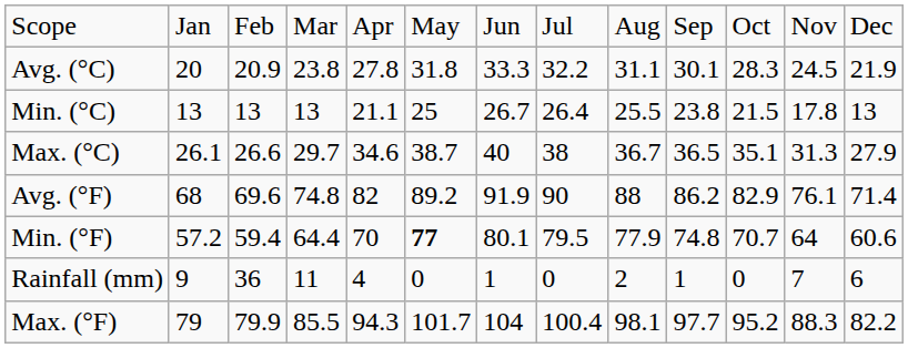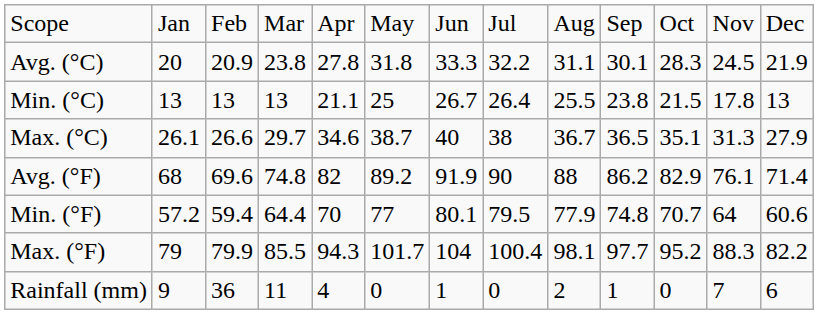 <table class="wikitable">
 <tr>
 <td>Scope</td>
 <td>Jan</td>
 <td>Feb</td>
 <td>Mar</td>
 <td>Apr</td>
 <td>May</td>
 <td>Jun</td>
 <td>Jul</td>
 <td>Aug</td>
 <td>Sep</td>
 <td>Oct</td>
 <td>Nov</td>
 <td>Dec</td>
 </tr>
 <tr>
 <td>Avg.  (°C)</td>
 <td>20</td>
 <td>20.9</td>
 <td>23.8</td>
 <td>27.8</td>
 <td>31.8</td>
 <td>33.3</td>
 <td>32.2</td>
 <td>31.1</td>
 <td>30.1</td>
 <td>28.3</td>
 <td>24.5</td>
 <td>21.9</td>
 </tr>
 <tr>
 <td>Min.  (°C)</td>
 <td>13</td>
 <td>13</td>
 <td>13</td>
 <td>21.1</td>
 <td>25</td>
 <td>26.7</td>
 <td>26.4</td>
 <td>25.5</td>
 <td>23.8</td>
 <td>21.5</td>
 <td>17.8</td>
 <td>13</td>
 </tr>
 <tr>
 <td>Max.  (°C)</td>
 <td>26.1</td>
 <td>26.6</td>
 <td>29.7</td>
 <td>34.6</td>
 <td>38.7</td>
 <td>40</td>
 <td>38</td>
 <td>36.7</td>
 <td>36.5</td>
 <td>35.1</td>
 <td>31.3</td>
 <td>27.9</td>
 </tr>
 <tr>
 <td>Avg.  (°F)</td>
 <td>68</td>
 <td>69.6</td>
 <td>74.8</td>
 <td>82</td>
 <td>89.2</td>
 <td>91.9</td>
 <td>90</td>
 <td>88</td>
 <td>86.2</td>
 <td>82.9</td>
 <td>76.1</td>
 <td>71.4</td>
 </tr>
 <tr>
 <td>Min.  (°F)</td>
 <td>57.2</td>
 <td>59.4</td>
 <td>64.4</td>
 <td>70</td>
-<td><strong>77</strong></td>
+<td>77</td>
 <td>80.1</td>
 <td>79.5</td>
 <td>77.9</td>
 <td>74.8</td>
 <td>70.7</td>
 <td>64</td>
 <td>60.6</td>
+</tr>
+<tr>
+<td>Max.  (°F)</td>
+<td>79</td>
+<td>79.9</td>
+<td>85.5</td>
+<td>94.3</td>
+<td>101.7</td>
+<td>104</td>
+<td>100.4</td>
+<td>98.1</td>
+<td>97.7</td>
+<td>95.2</td>
+<td>88.3</td>
+<td>82.2</td>
 </tr>
 <tr>
 <td>Rainfall (mm)</td>
 <td>9</td>
 <td>36</td>
 <td>11</td>
 <td>4</td>
 <td>0</td>
 <td>1</td>
 <td>0</td>
 <td>2</td>
 <td>1</td>
 <td>0</td>
 <td>7</td>
 <td>6</td>
 </tr>
-<tr>
-<td>Max.  (°F)</td>
-<td>79</td>
-<td>79.9</td>
-<td>85.5</td>
-<td>94.3</td>
-<td>101.7</td>
-<td>104</td>
-<td>100.4</td>
-<td>98.1</td>
-<td>97.7</td>
-<td>95.2</td>
-<td>88.3</td>
-<td>82.2</td>
-</tr>
 </table>
